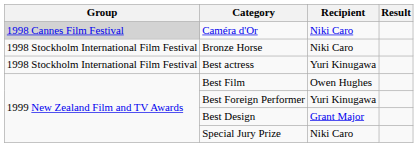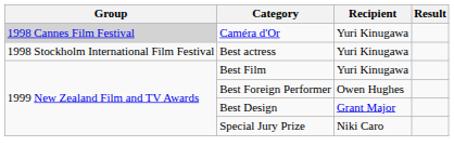 <table class="wikitable">
 <tr>
 <th>Group</th>
 <th>Category</th>
 <th>Recipient</th>
 <th>Result</th>
 </tr>
 <tr>
 <td style="background: lightgrey;"><a href='#'>1998 Cannes Film Festival</a></td>
 <td><a href='#'>Caméra d'Or</a></td>
-<td><a href='#'>Niki Caro</a></td>
-<td></td>
-</tr>
-<tr>
-<td>1998 Stockholm International Film Festival</td>
-<td>Bronze Horse</td>
-<td>Niki Caro</td>
+<td>Yuri Kinugawa</td>
 <td></td>
 </tr>
 <tr>
 <td>1998 Stockholm International Film Festival</td>
 <td>Best actress</td>
 <td>Yuri Kinugawa</td>
 <td></td>
 </tr>
 <tr>
 <td rowspan="4">1999 <a href='#'>New Zealand Film and TV Awards</a></td>
 <td>Best Film</td>
-<td>Owen Hughes</td>
+<td>Yuri Kinugawa</td>
 <td></td>
 </tr>
 <tr>
 <td>Best Foreign Performer</td>
-<td>Yuri Kinugawa</td>
+<td>Owen Hughes</td>
 <td></td>
 </tr>
 <tr>
 <td>Best Design</td>
 <td><a href='#'>Grant Major</a></td>
 <td></td>
 </tr>
 <tr>
 <td>Special Jury Prize</td>
 <td>Niki Caro</td>
 <td></td>
 </tr>
 </table>
